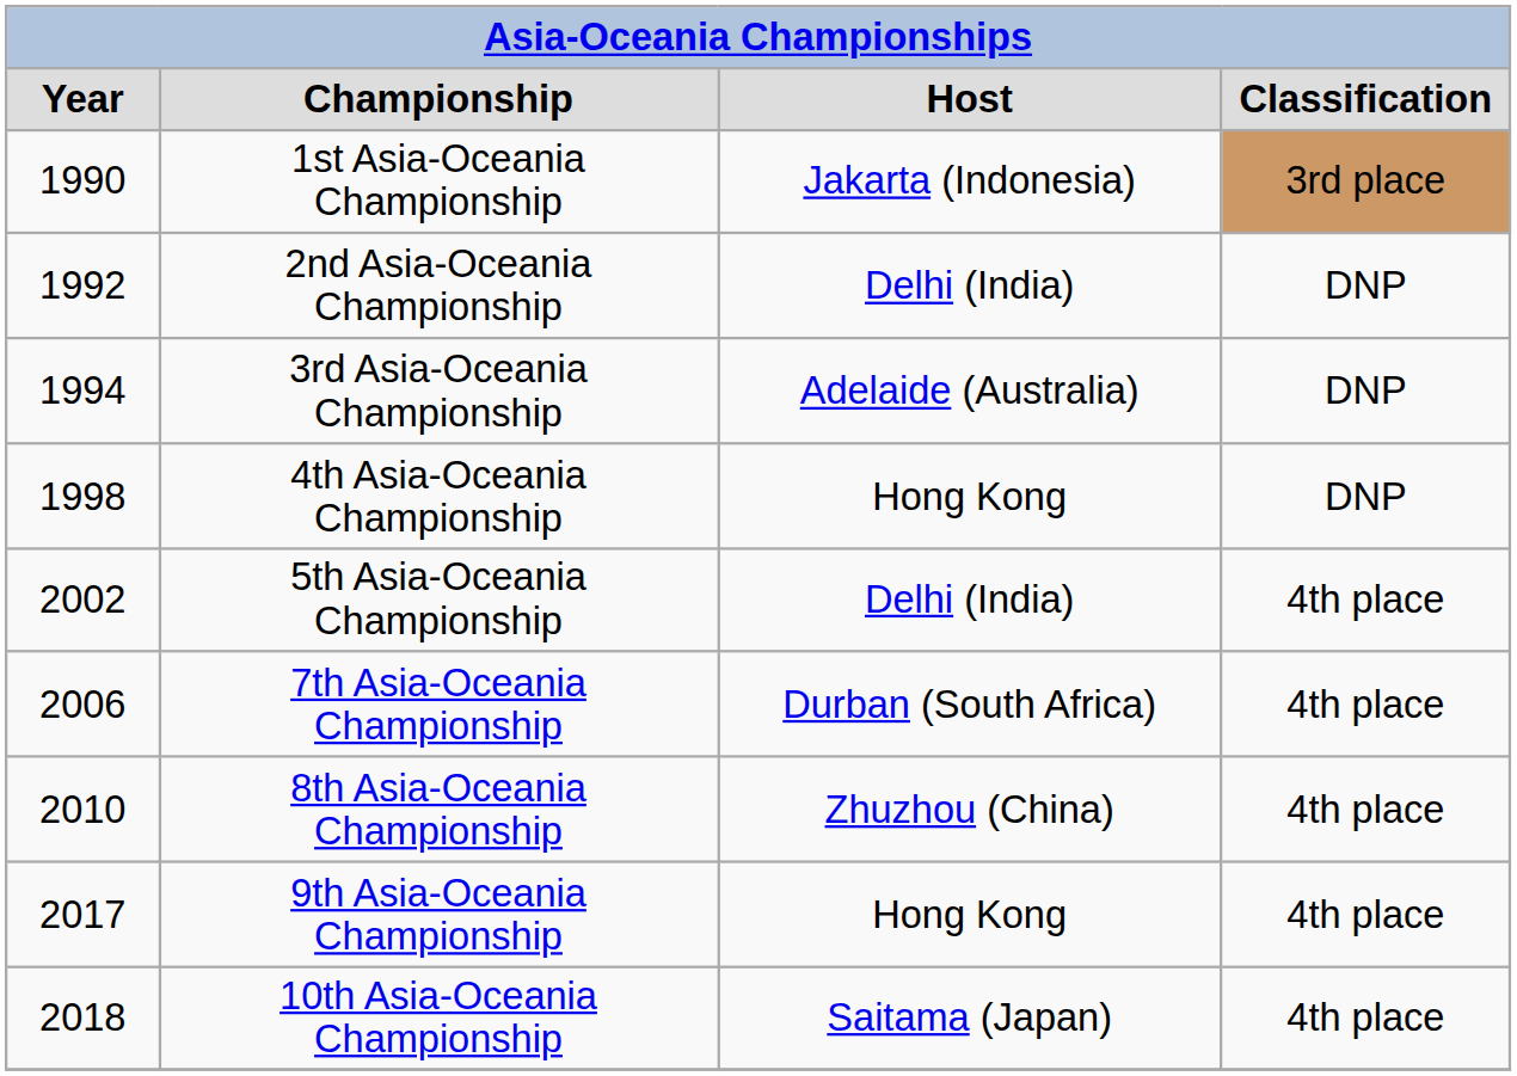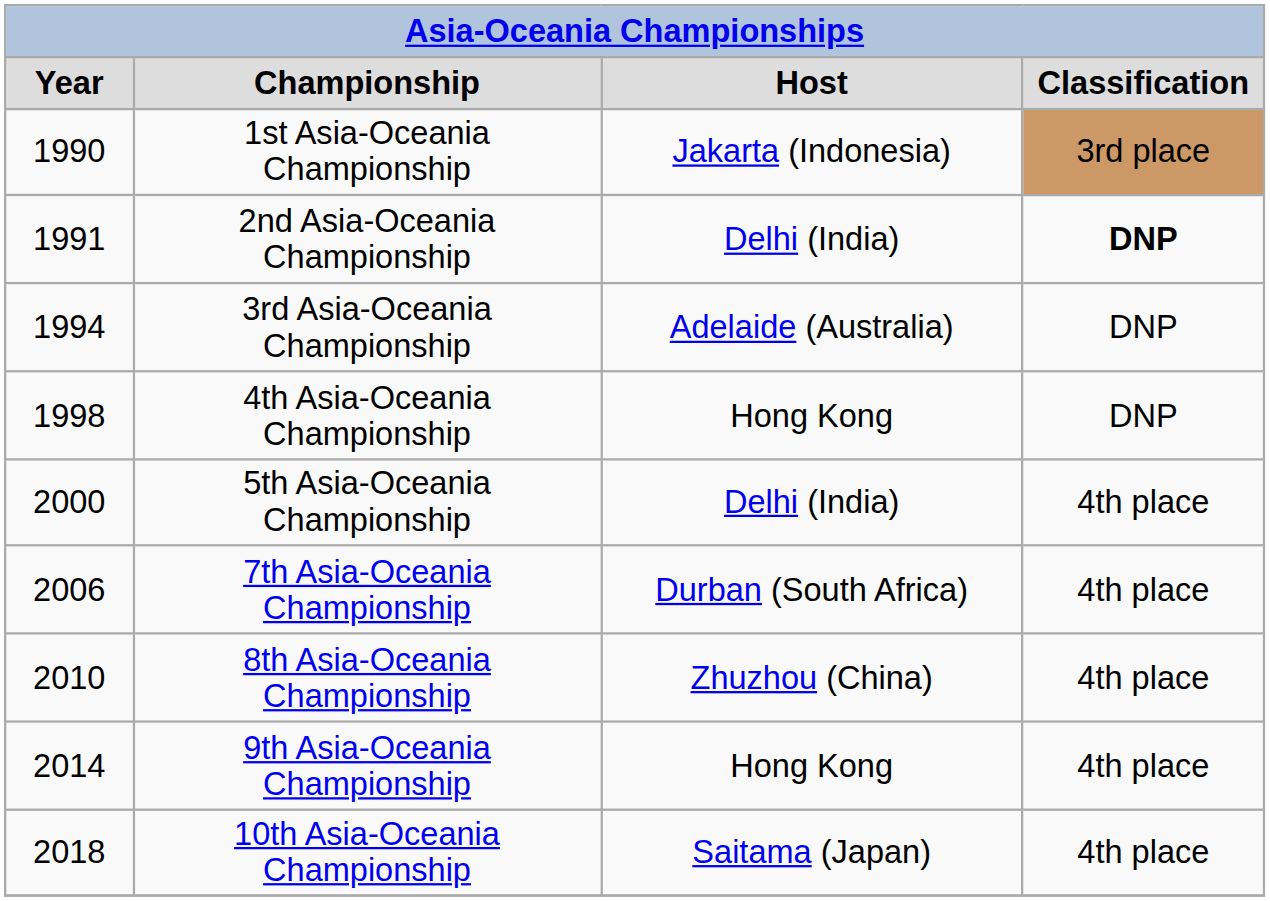 <table class="wikitable" style=font-size:90%>
 <tr align=center style="background:#B0C4DE;">
 <td colspan=4><strong><a href='#'>Asia-Oceania Championships</a></strong></td>
 </tr>
 <tr align=center bgcolor="#dddddd">
 <td width=50><strong>Year</strong></td>
 <td width=200><strong>Championship</strong></td>
 <td width=180><strong>Host</strong></td>
 <td width=100><strong>Classification</strong></td>
 </tr>
 <tr align=center>
 <td>1990</td>
 <td>1st Asia-Oceania Championship</td>
 <td><a href='#'>Jakarta</a> (Indonesia)</td>
 <td bgcolor="#CC9966" align="center"> 3rd place</td>
 </tr>
 <tr align=center>
-<td>1992</td>
+<td>1991</td>
 <td>2nd Asia-Oceania Championship</td>
 <td><a href='#'>Delhi</a> (India)</td>
-<td align="center">DNP</td>
+<td align="center"><strong>DNP</strong></td>
 </tr>
 <tr align=center>
 <td>1994</td>
 <td>3rd Asia-Oceania Championship</td>
 <td><a href='#'>Adelaide</a> (Australia)</td>
 <td align="center">DNP</td>
 </tr>
 <tr align=center>
 <td>1998</td>
 <td>4th Asia-Oceania Championship</td>
 <td>Hong Kong</td>
 <td align="center">DNP</td>
 </tr>
 <tr align=center>
-<td>2002</td>
+<td>2000</td>
 <td>5th Asia-Oceania Championship</td>
 <td><a href='#'>Delhi</a> (India)</td>
 <td align="center">4th place</td>
 </tr>
 <tr align=center>
 <td>2006</td>
 <td><a href='#'>7th Asia-Oceania Championship</a></td>
 <td><a href='#'>Durban</a> (South Africa)</td>
 <td align="center">4th place</td>
 </tr>
 <tr align=center>
 <td>2010</td>
 <td><a href='#'>8th Asia-Oceania Championship</a></td>
 <td><a href='#'>Zhuzhou</a> (China)</td>
 <td align="center">4th place</td>
 </tr>
 <tr align=center>
-<td>2017</td>
+<td>2014</td>
 <td><a href='#'>9th Asia-Oceania Championship</a></td>
 <td>Hong Kong</td>
 <td align="center">4th place</td>
 </tr>
 <tr align=center>
 <td>2018</td>
 <td><a href='#'>10th Asia-Oceania Championship</a></td>
 <td><a href='#'>Saitama</a> (Japan)</td>
 <td align="center">4th place</td>
 </tr>
 <tr>
 </tr>
 </table>
